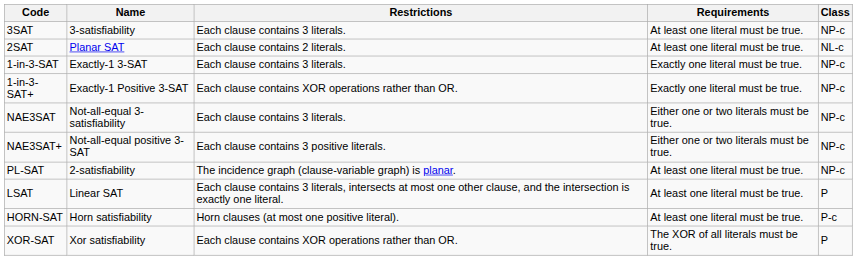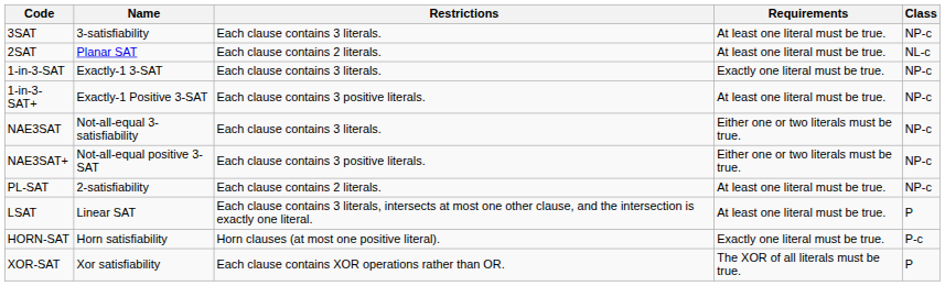 <table class="wikitable sortable">
 <tr>
 <th>Code</th>
 <th>Name</th>
 <th>Restrictions</th>
 <th>Requirements</th>
 <th>Class</th>
 </tr>
 <tr>
 <td>3SAT</td>
 <td>3-satisfiability</td>
 <td>Each clause contains 3 literals.</td>
 <td>At least one literal must be true.</td>
 <td>NP-c</td>
 </tr>
 <tr>
 <td>2SAT</td>
 <td><a href='#'>Planar SAT</a></td>
 <td>Each clause contains 2 literals.</td>
 <td>At least one literal must be true.</td>
 <td>NL-c</td>
 </tr>
 <tr>
 <td>1-in-3-SAT</td>
 <td>Exactly-1 3-SAT</td>
 <td>Each clause contains 3 literals.</td>
 <td>Exactly one literal must be true.</td>
 <td>NP-c</td>
 </tr>
 <tr>
 <td>1-in-3-SAT+</td>
 <td>Exactly-1 Positive 3-SAT</td>
-<td>Each clause contains XOR operations rather than OR.</td>
-<td>Exactly one literal must be true.</td>
+<td>Each clause contains 3 positive literals.</td>
+<td>At least one literal must be true.</td>
 <td>NP-c</td>
 </tr>
 <tr>
 <td>NAE3SAT</td>
 <td>Not-all-equal 3-satisfiability</td>
 <td>Each clause contains 3 literals.</td>
 <td>Either one or two literals must be true.</td>
 <td>NP-c</td>
 </tr>
 <tr>
 <td>NAE3SAT+</td>
 <td>Not-all-equal positive 3-SAT</td>
 <td>Each clause contains 3 positive literals.</td>
 <td>Either one or two literals must be true.</td>
 <td>NP-c</td>
 </tr>
 <tr>
 <td>PL-SAT</td>
 <td>2-satisfiability</td>
-<td>The incidence graph (clause-variable graph) is <a href='#'>planar</a>.</td>
+<td>Each clause contains 2 literals.</td>
 <td>At least one literal must be true.</td>
 <td>NP-c</td>
 </tr>
 <tr>
 <td>LSAT</td>
 <td>Linear SAT</td>
 <td>Each clause contains 3 literals, intersects at most one other clause, and the intersection is exactly one literal.</td>
 <td>At least one literal must be true.</td>
 <td>P</td>
 </tr>
 <tr>
 <td>HORN-SAT</td>
 <td>Horn satisfiability</td>
 <td>Horn clauses (at most one positive literal).</td>
-<td>At least one literal must be true.</td>
+<td>Exactly one literal must be true.</td>
 <td>P-c</td>
 </tr>
 <tr>
 <td>XOR-SAT</td>
 <td>Xor satisfiability</td>
 <td>Each clause contains XOR operations rather than OR.</td>
 <td>The XOR of all literals must be true.</td>
 <td>P</td>
 </tr>
 </table>
